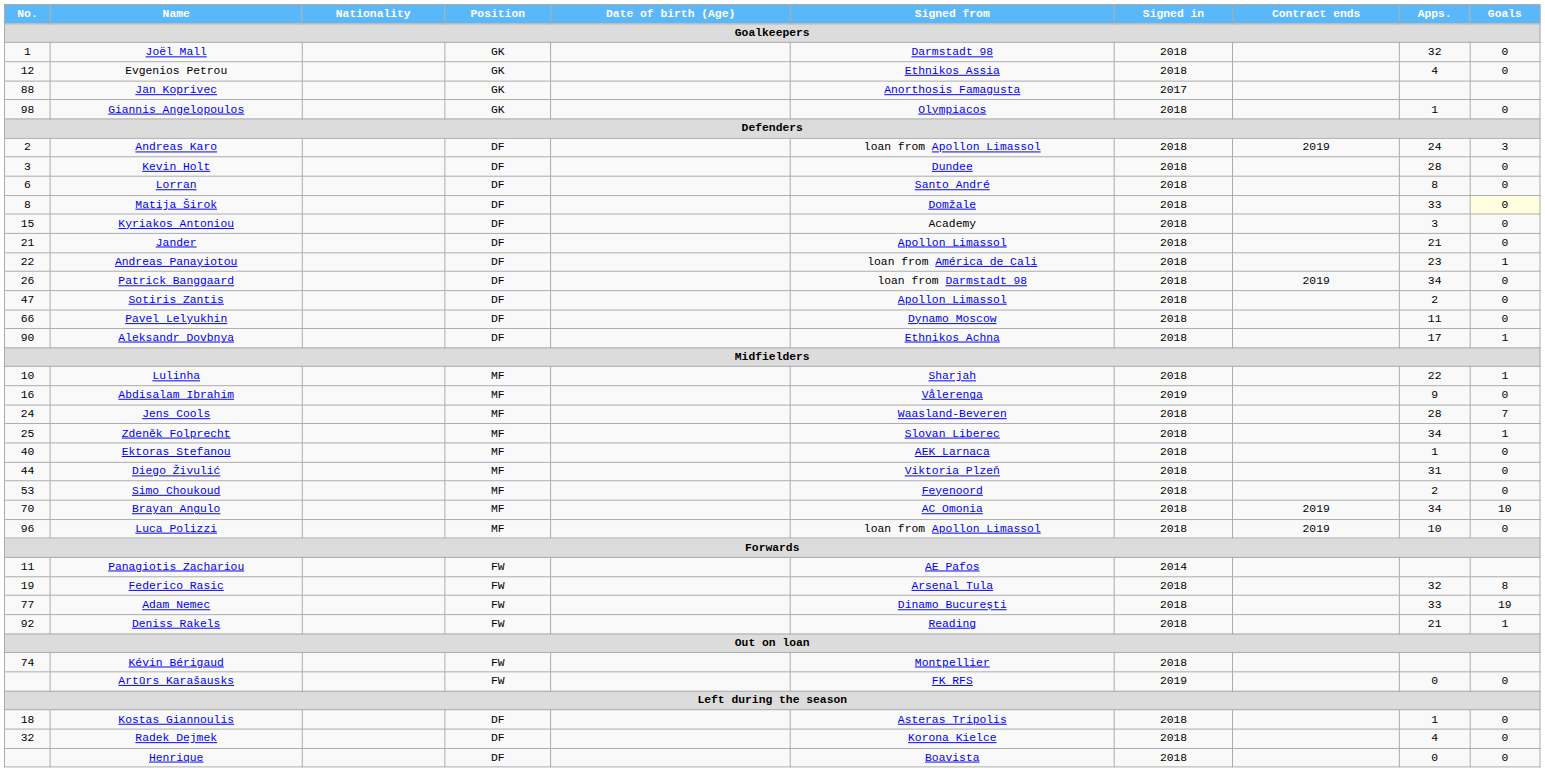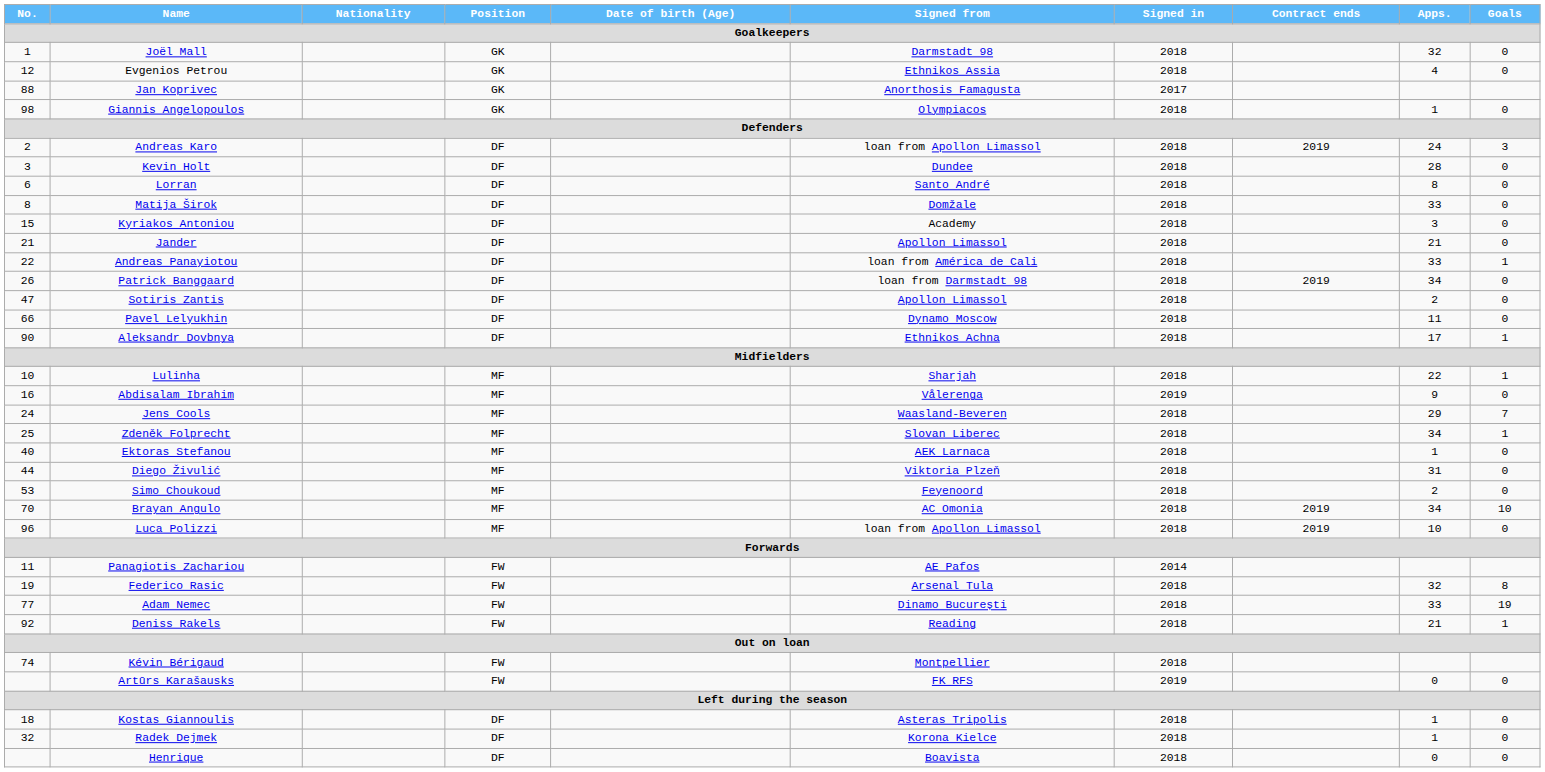 <table class="wikitable"  style="text-align:center; font-size:90%; width:100%;">
 <tr>
 <th style="background:#5BB8F8; color:white; text-align:center;">No.</th>
 <th style="background:#5BB8F8; color:white; text-align:center;">Name</th>
 <th style="background:#5BB8F8; color:white; text-align:center;">Nationality</th>
 <th style="background:#5BB8F8; color:white; text-align:center;">Position</th>
 <th style="background:#5BB8F8; color:white; text-align:center;">Date of birth (Age)</th>
 <th style="background:#5BB8F8; color:white; text-align:center;">Signed from</th>
 <th style="background:#5BB8F8; color:white; text-align:center;">Signed in</th>
 <th style="background:#5BB8F8; color:white; text-align:center;">Contract ends</th>
 <th style="background:#5BB8F8; color:white; text-align:center;">Apps.</th>
 <th style="background:#5BB8F8; color:white; text-align:center;">Goals</th>
 </tr>
 <tr>
 <th colspan="11"  style="background:#dcdcdc; text-align:center;">Goalkeepers</th>
 </tr>
 <tr>
 <td>1</td>
 <td><a href='#'>Joël Mall</a></td>
 <td></td>
 <td>GK</td>
 <td></td>
 <td><a href='#'>Darmstadt 98</a></td>
 <td>2018</td>
 <td></td>
 <td>32</td>
 <td>0</td>
 </tr>
 <tr>
 <td>12</td>
 <td>Evgenios Petrou</td>
 <td></td>
 <td>GK</td>
 <td></td>
 <td><a href='#'>Ethnikos Assia</a></td>
 <td>2018</td>
 <td></td>
 <td>4</td>
 <td>0</td>
 </tr>
 <tr>
 <td>88</td>
 <td><a href='#'>Jan Koprivec</a></td>
 <td></td>
 <td>GK</td>
 <td></td>
 <td><a href='#'>Anorthosis Famagusta</a></td>
 <td>2017</td>
 <td></td>
 <td></td>
 <td></td>
 </tr>
 <tr>
 <td>98</td>
 <td><a href='#'>Giannis Angelopoulos</a></td>
 <td></td>
 <td>GK</td>
 <td></td>
 <td><a href='#'>Olympiacos</a></td>
 <td>2018</td>
 <td></td>
 <td>1</td>
 <td>0</td>
 </tr>
 <tr>
 <th colspan="11"  style="background:#dcdcdc; text-align:center;">Defenders</th>
 </tr>
 <tr>
 <td>2</td>
 <td><a href='#'>Andreas Karo</a></td>
 <td></td>
 <td>DF</td>
 <td></td>
 <td>loan from <a href='#'>Apollon Limassol</a></td>
 <td>2018</td>
 <td>2019</td>
 <td>24</td>
 <td>3</td>
 </tr>
 <tr>
 <td>3</td>
 <td><a href='#'>Kevin Holt</a></td>
 <td></td>
 <td>DF</td>
 <td></td>
 <td><a href='#'>Dundee</a></td>
 <td>2018</td>
 <td></td>
 <td>28</td>
 <td>0</td>
 </tr>
 <tr>
 <td>6</td>
 <td><a href='#'>Lorran</a></td>
 <td></td>
 <td>DF</td>
 <td></td>
 <td><a href='#'>Santo André</a></td>
 <td>2018</td>
 <td></td>
 <td>8</td>
 <td>0</td>
 </tr>
 <tr>
 <td>8</td>
 <td><a href='#'>Matija Širok</a></td>
 <td></td>
 <td>DF</td>
 <td></td>
 <td><a href='#'>Domžale</a></td>
 <td>2018</td>
 <td></td>
 <td>33</td>
-<td style="background: lightyellow;">0</td>
+<td>0</td>
 </tr>
 <tr>
 <td>15</td>
 <td><a href='#'>Kyriakos Antoniou</a></td>
 <td></td>
 <td>DF</td>
 <td></td>
 <td>Academy</td>
 <td>2018</td>
 <td></td>
 <td>3</td>
 <td>0</td>
 </tr>
 <tr>
 <td>21</td>
 <td><a href='#'>Jander</a></td>
 <td></td>
 <td>DF</td>
 <td></td>
 <td><a href='#'>Apollon Limassol</a></td>
 <td>2018</td>
 <td></td>
 <td>21</td>
 <td>0</td>
 </tr>
 <tr>
 <td>22</td>
 <td><a href='#'>Andreas Panayiotou</a></td>
 <td></td>
 <td>DF</td>
 <td></td>
 <td>loan from <a href='#'>América de Cali</a></td>
 <td>2018</td>
 <td></td>
-<td>23</td>
+<td>33</td>
 <td>1</td>
 </tr>
 <tr>
 <td>26</td>
 <td><a href='#'>Patrick Banggaard</a></td>
 <td></td>
 <td>DF</td>
 <td></td>
 <td>loan from <a href='#'>Darmstadt 98</a></td>
 <td>2018</td>
 <td>2019</td>
 <td>34</td>
 <td>0</td>
 </tr>
 <tr>
 <td>47</td>
 <td><a href='#'>Sotiris Zantis</a></td>
 <td></td>
 <td>DF</td>
 <td></td>
 <td><a href='#'>Apollon Limassol</a></td>
 <td>2018</td>
 <td></td>
 <td>2</td>
 <td>0</td>
 </tr>
 <tr>
 <td>66</td>
 <td><a href='#'>Pavel Lelyukhin</a></td>
 <td></td>
 <td>DF</td>
 <td></td>
 <td><a href='#'>Dynamo Moscow</a></td>
 <td>2018</td>
 <td></td>
 <td>11</td>
 <td>0</td>
 </tr>
 <tr>
 <td>90</td>
 <td><a href='#'>Aleksandr Dovbnya</a></td>
 <td></td>
 <td>DF</td>
 <td></td>
 <td><a href='#'>Ethnikos Achna</a></td>
 <td>2018</td>
 <td></td>
 <td>17</td>
 <td>1</td>
 </tr>
 <tr>
 <th colspan="11"  style="background:#dcdcdc; text-align:center;">Midfielders</th>
 </tr>
 <tr>
 <td>10</td>
 <td><a href='#'>Lulinha</a></td>
 <td></td>
 <td>MF</td>
 <td></td>
 <td><a href='#'>Sharjah</a></td>
 <td>2018</td>
 <td></td>
 <td>22</td>
 <td>1</td>
 </tr>
 <tr>
 <td>16</td>
 <td><a href='#'>Abdisalam Ibrahim</a></td>
 <td></td>
 <td>MF</td>
 <td></td>
 <td><a href='#'>Vålerenga</a></td>
 <td>2019</td>
 <td></td>
 <td>9</td>
 <td>0</td>
 </tr>
 <tr>
 <td>24</td>
 <td><a href='#'>Jens Cools</a></td>
 <td></td>
 <td>MF</td>
 <td></td>
 <td><a href='#'>Waasland-Beveren</a></td>
 <td>2018</td>
 <td></td>
-<td>28</td>
+<td>29</td>
 <td>7</td>
 </tr>
 <tr>
 <td>25</td>
 <td><a href='#'>Zdeněk Folprecht</a></td>
 <td></td>
 <td>MF</td>
 <td></td>
 <td><a href='#'>Slovan Liberec</a></td>
 <td>2018</td>
 <td></td>
 <td>34</td>
 <td>1</td>
 </tr>
 <tr>
 <td>40</td>
 <td><a href='#'>Ektoras Stefanou</a></td>
 <td></td>
 <td>MF</td>
 <td></td>
 <td><a href='#'>AEK Larnaca</a></td>
 <td>2018</td>
 <td></td>
 <td>1</td>
 <td>0</td>
 </tr>
 <tr>
 <td>44</td>
 <td><a href='#'>Diego Živulić</a></td>
 <td></td>
 <td>MF</td>
 <td></td>
 <td><a href='#'>Viktoria Plzeň</a></td>
 <td>2018</td>
 <td></td>
 <td>31</td>
 <td>0</td>
 </tr>
 <tr>
 <td>53</td>
 <td><a href='#'>Simo Choukoud</a></td>
 <td></td>
 <td>MF</td>
 <td></td>
 <td><a href='#'>Feyenoord</a></td>
 <td>2018</td>
 <td></td>
 <td>2</td>
 <td>0</td>
 </tr>
 <tr>
 <td>70</td>
 <td><a href='#'>Brayan Angulo</a></td>
 <td></td>
 <td>MF</td>
 <td></td>
 <td><a href='#'>AC Omonia</a></td>
 <td>2018</td>
 <td>2019</td>
 <td>34</td>
 <td>10</td>
 </tr>
 <tr>
 <td>96</td>
 <td><a href='#'>Luca Polizzi</a></td>
 <td></td>
 <td>MF</td>
 <td></td>
 <td>loan from <a href='#'>Apollon Limassol</a></td>
 <td>2018</td>
 <td>2019</td>
 <td>10</td>
 <td>0</td>
 </tr>
 <tr>
 <th colspan="11"  style="background:#dcdcdc; text-align:center;">Forwards</th>
 </tr>
 <tr>
 <td>11</td>
 <td><a href='#'>Panagiotis Zachariou</a></td>
 <td></td>
 <td>FW</td>
 <td></td>
 <td><a href='#'>AE Pafos</a></td>
 <td>2014</td>
 <td></td>
 <td></td>
 <td></td>
 </tr>
 <tr>
 <td>19</td>
 <td><a href='#'>Federico Rasic</a></td>
 <td></td>
 <td>FW</td>
 <td></td>
 <td><a href='#'>Arsenal Tula</a></td>
 <td>2018</td>
 <td></td>
 <td>32</td>
 <td>8</td>
 </tr>
 <tr>
 <td>77</td>
 <td><a href='#'>Adam Nemec</a></td>
 <td></td>
 <td>FW</td>
 <td></td>
 <td><a href='#'>Dinamo București</a></td>
 <td>2018</td>
 <td></td>
 <td>33</td>
 <td>19</td>
 </tr>
 <tr>
 <td>92</td>
 <td><a href='#'>Deniss Rakels</a></td>
 <td></td>
 <td>FW</td>
 <td></td>
 <td><a href='#'>Reading</a></td>
 <td>2018</td>
 <td></td>
 <td>21</td>
 <td>1</td>
 </tr>
 <tr>
 <th colspan="11"  style="background:#dcdcdc; text-align:center;">Out on loan</th>
 </tr>
 <tr>
 <td>74</td>
 <td><a href='#'>Kévin Bérigaud</a></td>
 <td></td>
 <td>FW</td>
 <td></td>
 <td><a href='#'>Montpellier</a></td>
 <td>2018</td>
 <td></td>
 <td></td>
 <td></td>
 </tr>
 <tr>
 <td></td>
 <td><a href='#'>Artūrs Karašausks</a></td>
 <td></td>
 <td>FW</td>
 <td></td>
 <td><a href='#'>FK RFS</a></td>
 <td>2019</td>
 <td></td>
 <td>0</td>
 <td>0</td>
 </tr>
 <tr>
 <th colspan="11"  style="background:#dcdcdc; text-align:center;">Left during the season</th>
 </tr>
 <tr>
 <td>18</td>
 <td><a href='#'>Kostas Giannoulis</a></td>
 <td></td>
 <td>DF</td>
 <td></td>
 <td><a href='#'>Asteras Tripolis</a></td>
 <td>2018</td>
 <td></td>
 <td>1</td>
 <td>0</td>
 </tr>
 <tr>
 <td>32</td>
 <td><a href='#'>Radek Dejmek</a></td>
 <td></td>
 <td>DF</td>
 <td></td>
 <td><a href='#'>Korona Kielce</a></td>
 <td>2018</td>
 <td></td>
-<td>4</td>
+<td>1</td>
 <td>0</td>
 </tr>
 <tr>
 <td></td>
 <td><a href='#'>Henrique</a></td>
 <td></td>
 <td>DF</td>
 <td></td>
 <td><a href='#'>Boavista</a></td>
 <td>2018</td>
 <td></td>
 <td>0</td>
 <td>0</td>
 </tr>
 </table>
